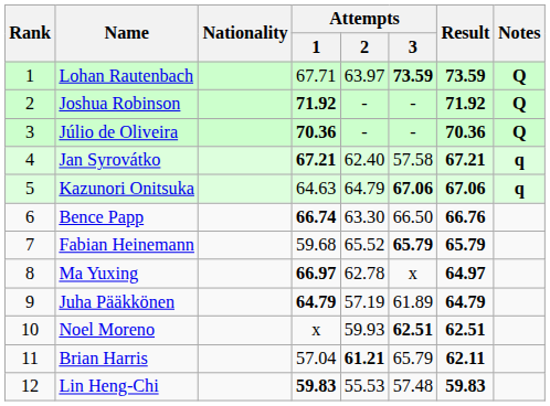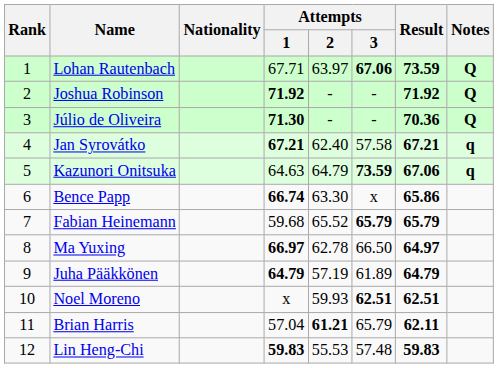 <table class="wikitable sortable" style="text-align:center">
 <tr>
 <th rowspan=2>Rank</th>
 <th rowspan=2>Name</th>
 <th rowspan=2>Nationality</th>
 <th colspan=3>Attempts</th>
 <th rowspan=2>Result</th>
 <th rowspan=2>Notes</th>
 </tr>
 <tr>
 <th>1</th>
 <th>2</th>
 <th>3</th>
 </tr>
 <tr bgcolor=ccffcc>
 <td>1</td>
 <td align=left><a href='#'>Lohan Rautenbach</a></td>
 <td align=left></td>
 <td>67.71</td>
 <td>63.97</td>
-<td><strong>73.59</strong></td>
+<td><strong>67.06</strong></td>
 <td><strong>73.59</strong></td>
 <td><strong>Q</strong></td>
 </tr>
 <tr bgcolor=ccffcc>
 <td>2</td>
 <td align=left><a href='#'>Joshua Robinson</a></td>
 <td align=left></td>
 <td><strong>71.92</strong></td>
 <td>-</td>
 <td>-</td>
 <td><strong>71.92</strong></td>
 <td><strong>Q</strong></td>
 </tr>
 <tr bgcolor=ccffcc>
 <td>3</td>
 <td align=left><a href='#'>Júlio de Oliveira</a></td>
 <td align=left></td>
-<td><strong>70.36</strong></td>
+<td><strong>71.30</strong></td>
 <td>-</td>
 <td>-</td>
 <td><strong>70.36</strong></td>
 <td><strong>Q</strong></td>
 </tr>
 <tr bgcolor=ddffdd>
 <td>4</td>
 <td align=left><a href='#'>Jan Syrovátko</a></td>
 <td align=left></td>
 <td><strong>67.21</strong></td>
 <td>62.40</td>
 <td>57.58</td>
 <td><strong>67.21</strong></td>
 <td><strong>q</strong></td>
 </tr>
 <tr bgcolor=ddffdd>
 <td>5</td>
 <td align=left><a href='#'>Kazunori Onitsuka</a></td>
 <td align=left></td>
 <td>64.63</td>
 <td>64.79</td>
-<td><strong>67.06</strong></td>
+<td><strong>73.59</strong></td>
 <td><strong>67.06</strong></td>
 <td><strong>q</strong></td>
 </tr>
 <tr>
 <td>6</td>
 <td align=left><a href='#'>Bence Papp</a></td>
 <td align=left></td>
 <td><strong>66.74</strong></td>
 <td>63.30</td>
-<td>66.50</td>
-<td><strong>66.76</strong></td>
+<td>x</td>
+<td><strong>65.86</strong></td>
 <td></td>
 </tr>
 <tr>
 <td>7</td>
 <td align=left><a href='#'>Fabian Heinemann</a></td>
 <td align=left></td>
 <td>59.68</td>
 <td>65.52</td>
 <td><strong>65.79</strong></td>
 <td><strong>65.79</strong></td>
 <td></td>
 </tr>
 <tr>
 <td>8</td>
 <td align=left><a href='#'>Ma Yuxing</a></td>
 <td align=left></td>
 <td><strong>66.97</strong></td>
 <td>62.78</td>
-<td>x</td>
+<td>66.50</td>
 <td><strong>64.97</strong></td>
 <td></td>
 </tr>
 <tr>
 <td>9</td>
 <td align=left><a href='#'>Juha Pääkkönen</a></td>
 <td align=left></td>
 <td><strong>64.79</strong></td>
 <td>57.19</td>
 <td>61.89</td>
 <td><strong>64.79</strong></td>
 <td></td>
 </tr>
 <tr>
 <td>10</td>
 <td align=left><a href='#'>Noel Moreno</a></td>
 <td align=left></td>
 <td>x</td>
 <td>59.93</td>
 <td><strong>62.51</strong></td>
 <td><strong>62.51</strong></td>
 <td></td>
 </tr>
 <tr>
 <td>11</td>
 <td align=left><a href='#'>Brian Harris</a></td>
 <td align=left></td>
 <td>57.04</td>
 <td><strong>61.21</strong></td>
 <td>65.79</td>
 <td><strong>62.11</strong></td>
 <td></td>
 </tr>
 <tr>
 <td>12</td>
 <td align=left><a href='#'>Lin Heng-Chi</a></td>
 <td align=left></td>
 <td><strong>59.83</strong></td>
 <td>55.53</td>
 <td>57.48</td>
 <td><strong>59.83</strong></td>
 <td></td>
 </tr>
 </table>
